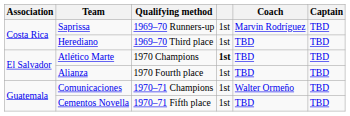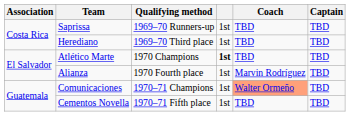 <table class="wikitable">
 <tr>
 <th>Association</th>
 <th>Team</th>
 <th>Qualifying method</th>
 <th></th>
 <th>Coach</th>
 <th>Captain</th>
 </tr>
 <tr>
 <td rowspan=2> <a href='#'>Costa Rica</a></td>
 <td><a href='#'>Saprissa</a></td>
 <td><a href='#'>1969–70</a> Runners-up</td>
 <td>1st</td>
-<td> <a href='#'>Marvin Rodríguez</a></td>
+<td><a href='#'>TBD</a></td>
 <td><a href='#'>TBD</a></td>
 </tr>
 <tr>
 <td><a href='#'>Herediano</a></td>
 <td><a href='#'>1969–70</a> Third place</td>
 <td>1st</td>
 <td><a href='#'>TBD</a></td>
 <td><a href='#'>TBD</a></td>
 </tr>
 <tr>
 <td rowspan=2> <a href='#'>El Salvador</a></td>
 <td><a href='#'>Atlético Marte</a></td>
 <td>1970 Champions</td>
 <td><strong>1st</strong></td>
 <td><a href='#'>TBD</a></td>
 <td><a href='#'>TBD</a></td>
 </tr>
 <tr>
 <td><a href='#'>Alianza</a></td>
 <td>1970 Fourth place</td>
 <td>1st</td>
-<td><a href='#'>TBD</a></td>
+<td> <a href='#'>Marvin Rodríguez</a></td>
 <td><a href='#'>TBD</a></td>
 </tr>
 <tr>
 <td rowspan=2> <a href='#'>Guatemala</a></td>
 <td><a href='#'>Comunicaciones</a></td>
 <td><a href='#'>1970–71</a> Champions</td>
 <td>1st</td>
-<td><a href='#'>Walter Ormeño</a></td>
+<td style="background: lightsalmon;"><a href='#'>Walter Ormeño</a></td>
 <td><a href='#'>TBD</a></td>
 </tr>
 <tr>
 <td><a href='#'>Cementos Novella</a></td>
 <td><a href='#'>1970–71</a> Fifth place</td>
 <td>1st</td>
 <td><a href='#'>TBD</a></td>
 <td><a href='#'>TBD</a></td>
 </tr>
 </table>
